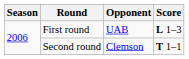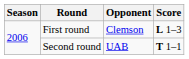 <table class="wikitable">
 <tr>
 <th>Season</th>
 <th>Round</th>
 <th>Opponent</th>
 <th>Score</th>
 </tr>
 <tr>
 <td rowspan="2"><a href='#'>2006</a></td>
 <td>First round</td>
-<td><a href='#'>UAB</a></td>
+<td><a href='#'>Clemson</a></td>
 <td><strong>L</strong> 1–3</td>
 </tr>
 <tr>
 <td>Second round</td>
-<td><a href='#'>Clemson</a></td>
+<td><a href='#'>UAB</a></td>
 <td><strong>T</strong> 1–1</td>
 </tr>
 </table>
